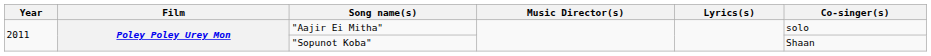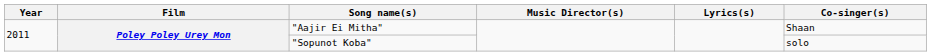 <table class="wikitable sortable" style="width:100%;">
 <tr>
 <th>Year</th>
 <th>Film</th>
 <th>Song name(s)</th>
 <th>Music Director(s)</th>
 <th>Lyrics(s)</th>
 <th>Co-singer(s)</th>
 </tr>
 <tr>
 <td rowspan="2">2011</td>
 <th rowspan="2"><em><a href='#'>Poley Poley Urey Mon</a></em></th>
 <td>"Aajir Ei Mitha"</td>
 <td rowspan=2></td>
 <td rowspan=2></td>
-<td>solo</td>
+<td>Shaan</td>
 </tr>
 <tr>
 <td>"Sopunot Koba"</td>
-<td>Shaan</td>
+<td>solo</td>
 </tr>
 </table>
